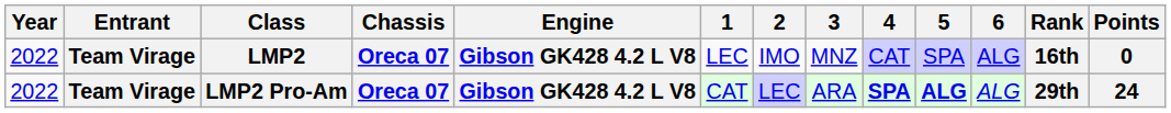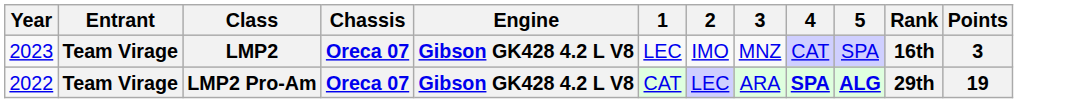 <table class="wikitable" style="text-align:center; font-size:85%">
 <tr>
 <th>Year</th>
 <th>Entrant</th>
 <th>Class</th>
 <th>Chassis</th>
 <th>Engine</th>
 <th>1</th>
 <th>2</th>
 <th>3</th>
 <th>4</th>
 <th>5</th>
-<th>6</th>
 <th>Rank</th>
 <th>Points</th>
 </tr>
 <tr>
-<td><a href='#'>2022</a></td>
+<td><a href='#'>2023</a></td>
 <th nowrap>Team Virage</th>
 <th>LMP2</th>
 <th nowrap><a href='#'>Oreca 07</a></th>
 <th nowrap><a href='#'>Gibson</a> GK428 4.2 L V8</th>
 <td style="background:#;"><a href='#'>LEC</a></td>
 <td style="background:#;"><a href='#'>IMO</a></td>
 <td style="background:#;"><a href='#'>MNZ</a></td>
 <td style="background:#CFCFFF;"><a href='#'>CAT</a><br></td>
 <td style="background:#CFCFFF;"><a href='#'>SPA</a><br></td>
-<td style="background:#CFCFFF;"><a href='#'>ALG</a><br></td>
 <th>16th</th>
-<th>0</th>
+<th>3</th>
 </tr>
 <tr>
 <td><a href='#'>2022</a></td>
 <th nowrap>Team Virage</th>
 <th nowrap>LMP2 Pro-Am</th>
 <th nowrap><a href='#'>Oreca 07</a></th>
 <th nowrap><a href='#'>Gibson</a> GK428 4.2 L V8</th>
 <td style="background:#DFFFDF;"><a href='#'>CAT</a><br></td>
 <td style="background:#CFCFFF;"><a href='#'>LEC</a><br></td>
 <td style="background:#DFFFDF;"><a href='#'>ARA</a><br></td>
 <td style="background:#DFFFDF;"><strong><a href='#'>SPA</a><br></strong></td>
 <td style="background:#DFFFDF;"><strong><a href='#'>ALG</a></strong><br></td>
-<td style="background:#DFFFDF;"><em><a href='#'>ALG</a></em><br></td>
 <th>29th</th>
-<th>24</th>
+<th>19</th>
 </tr>
 </table>
